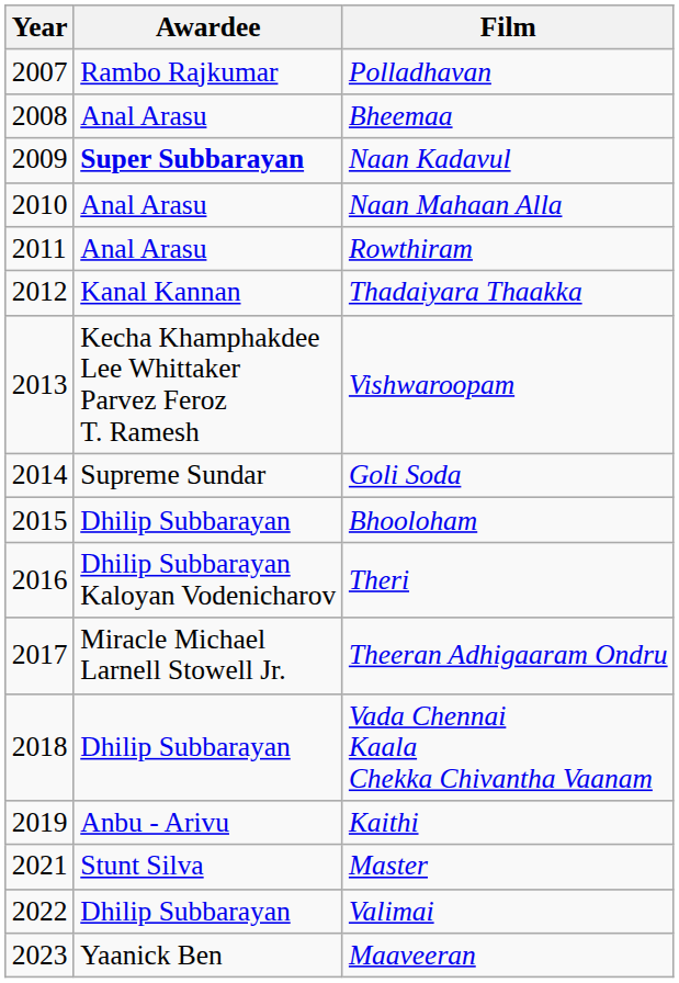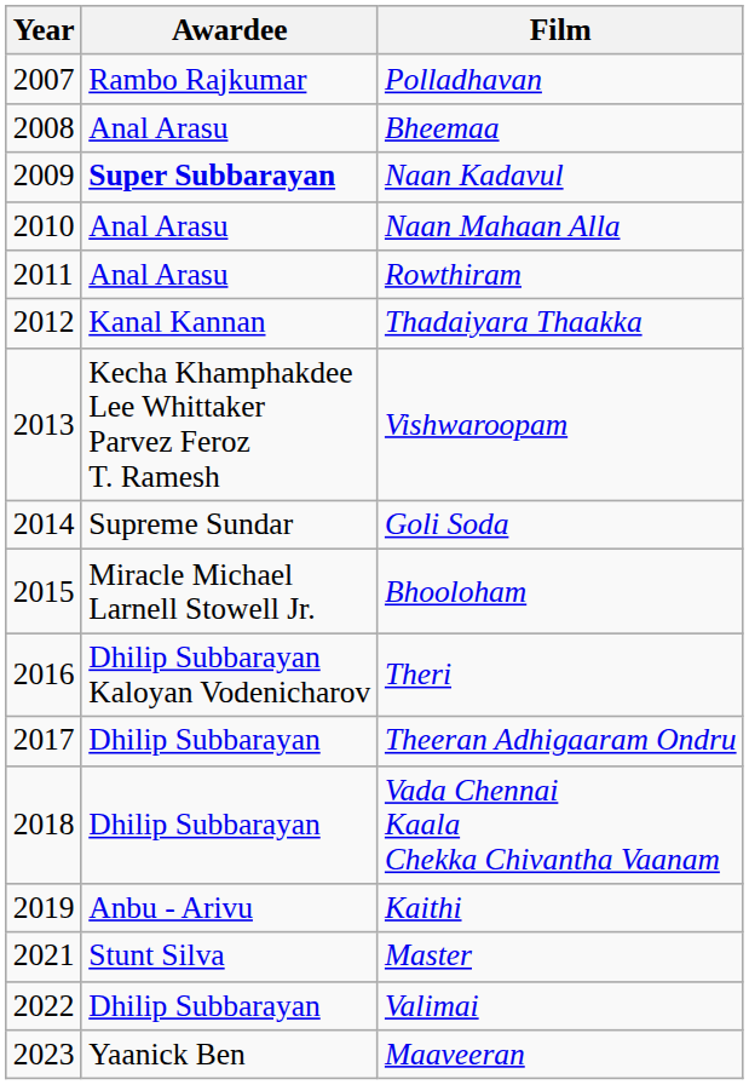 <table class="wikitable">
 <tr>
 <th>Year</th>
 <th>Awardee</th>
 <th>Film</th>
 </tr>
 <tr>
 <td>2007</td>
 <td><a href='#'>Rambo Rajkumar</a></td>
 <td><em><a href='#'>Polladhavan</a></em></td>
 </tr>
 <tr>
 <td>2008</td>
 <td><a href='#'>Anal Arasu</a></td>
 <td><em><a href='#'>Bheemaa</a></em></td>
 </tr>
 <tr>
 <td>2009</td>
 <td><strong><a href='#'>Super Subbarayan</a></strong></td>
 <td><em><a href='#'>Naan Kadavul</a></em></td>
 </tr>
 <tr>
 <td>2010</td>
 <td><a href='#'>Anal Arasu</a></td>
 <td><em><a href='#'>Naan Mahaan Alla</a></em></td>
 </tr>
 <tr>
 <td>2011</td>
 <td><a href='#'>Anal Arasu</a></td>
 <td><em><a href='#'>Rowthiram</a></em></td>
 </tr>
 <tr>
 <td>2012</td>
 <td><a href='#'>Kanal Kannan</a></td>
 <td><em><a href='#'>Thadaiyara Thaakka</a></em></td>
 </tr>
 <tr>
 <td>2013</td>
 <td>Kecha Khamphakdee<br>Lee Whittaker<br>Parvez Feroz<br>T. Ramesh</td>
 <td><em><a href='#'>Vishwaroopam</a></em></td>
 </tr>
 <tr>
 <td>2014</td>
 <td>Supreme Sundar</td>
 <td><em><a href='#'>Goli Soda</a></em></td>
 </tr>
 <tr>
 <td>2015</td>
-<td><a href='#'>Dhilip Subbarayan</a></td>
+<td>Miracle Michael<br>Larnell Stowell Jr.</td>
 <td><em><a href='#'>Bhooloham</a></em></td>
 </tr>
 <tr>
 <td>2016</td>
 <td><a href='#'>Dhilip Subbarayan</a><br>Kaloyan Vodenicharov</td>
 <td><em><a href='#'>Theri</a></em></td>
 </tr>
 <tr>
 <td>2017</td>
-<td>Miracle Michael<br>Larnell Stowell Jr.</td>
+<td><a href='#'>Dhilip Subbarayan</a></td>
 <td><em><a href='#'>Theeran Adhigaaram Ondru</a></em></td>
 </tr>
 <tr>
 <td>2018</td>
 <td><a href='#'>Dhilip Subbarayan</a></td>
 <td><em><a href='#'>Vada Chennai</a></em><br><em><a href='#'>Kaala</a></em><br><em><a href='#'>Chekka Chivantha Vaanam</a></em></td>
 </tr>
 <tr>
 <td>2019</td>
 <td><a href='#'>Anbu - Arivu</a></td>
 <td><em><a href='#'>Kaithi</a></em></td>
 </tr>
 <tr>
 <td>2021</td>
 <td><a href='#'>Stunt Silva</a></td>
 <td><em><a href='#'>Master</a></em></td>
 </tr>
 <tr>
 <td>2022</td>
 <td><a href='#'>Dhilip Subbarayan</a></td>
 <td><em><a href='#'>Valimai</a></em></td>
 </tr>
 <tr>
 <td>2023</td>
 <td>Yaanick Ben</td>
 <td><em><a href='#'>Maaveeran</a></em></td>
 </tr>
 </table>
